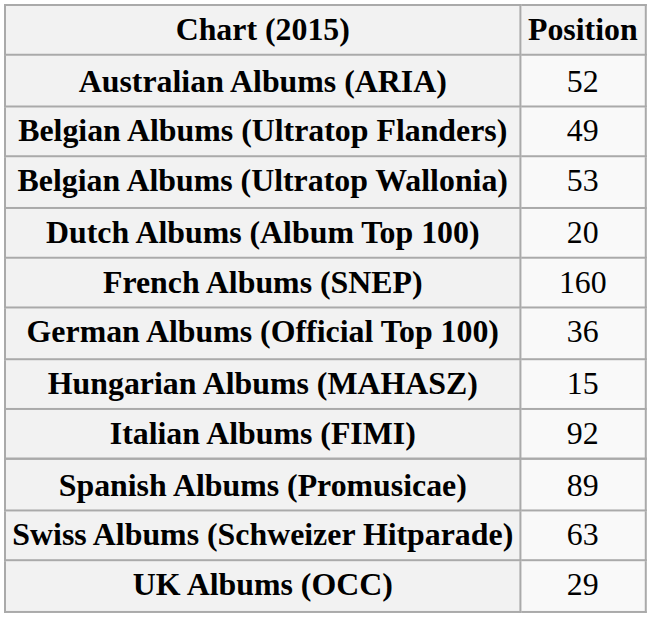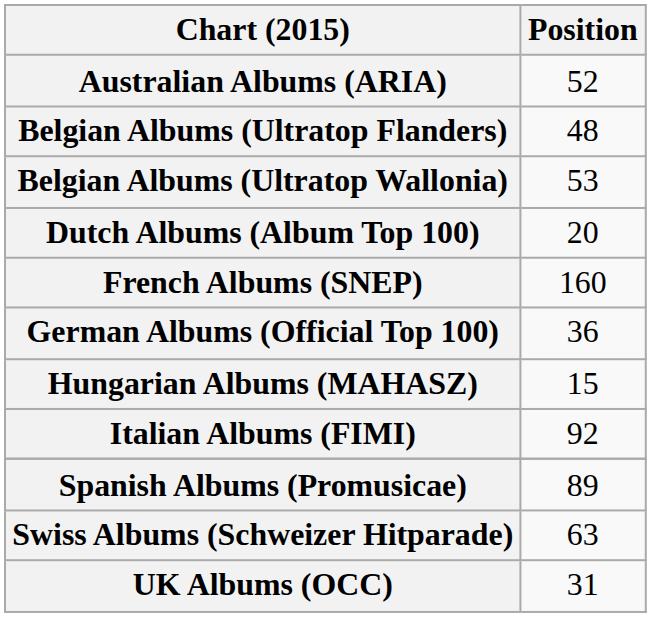 <table class="wikitable sortable plainrowheaders" style="text-align:center">
 <tr>
 <th scope="col">Chart (2015)</th>
 <th scope="col">Position</th>
 </tr>
 <tr>
 <th scope="row">Australian Albums (ARIA)</th>
 <td>52</td>
 </tr>
 <tr>
 <th scope="row">Belgian Albums (Ultratop Flanders)</th>
-<td>49</td>
+<td>48</td>
 </tr>
 <tr>
 <th scope="row">Belgian Albums (Ultratop Wallonia)</th>
 <td>53</td>
 </tr>
 <tr>
 <th scope="row">Dutch Albums (Album Top 100)</th>
 <td>20</td>
 </tr>
 <tr>
 <th scope="row">French Albums (SNEP)</th>
 <td>160</td>
 </tr>
 <tr>
 <th scope="row">German Albums (Official Top 100)</th>
 <td style="text-align:center;">36</td>
 </tr>
 <tr>
 <th scope="row">Hungarian Albums (MAHASZ)</th>
 <td>15</td>
 </tr>
 <tr>
 <th scope="row">Italian Albums (FIMI)</th>
 <td>92</td>
 </tr>
 <tr>
 </tr>
 <tr>
 <th scope="row">Spanish Albums (Promusicae)</th>
 <td>89</td>
 </tr>
 <tr>
 <th scope="row">Swiss Albums (Schweizer Hitparade)</th>
 <td>63</td>
 </tr>
 <tr>
 <th scope="row">UK Albums (OCC)</th>
-<td>29</td>
+<td>31</td>
 </tr>
 </table>
